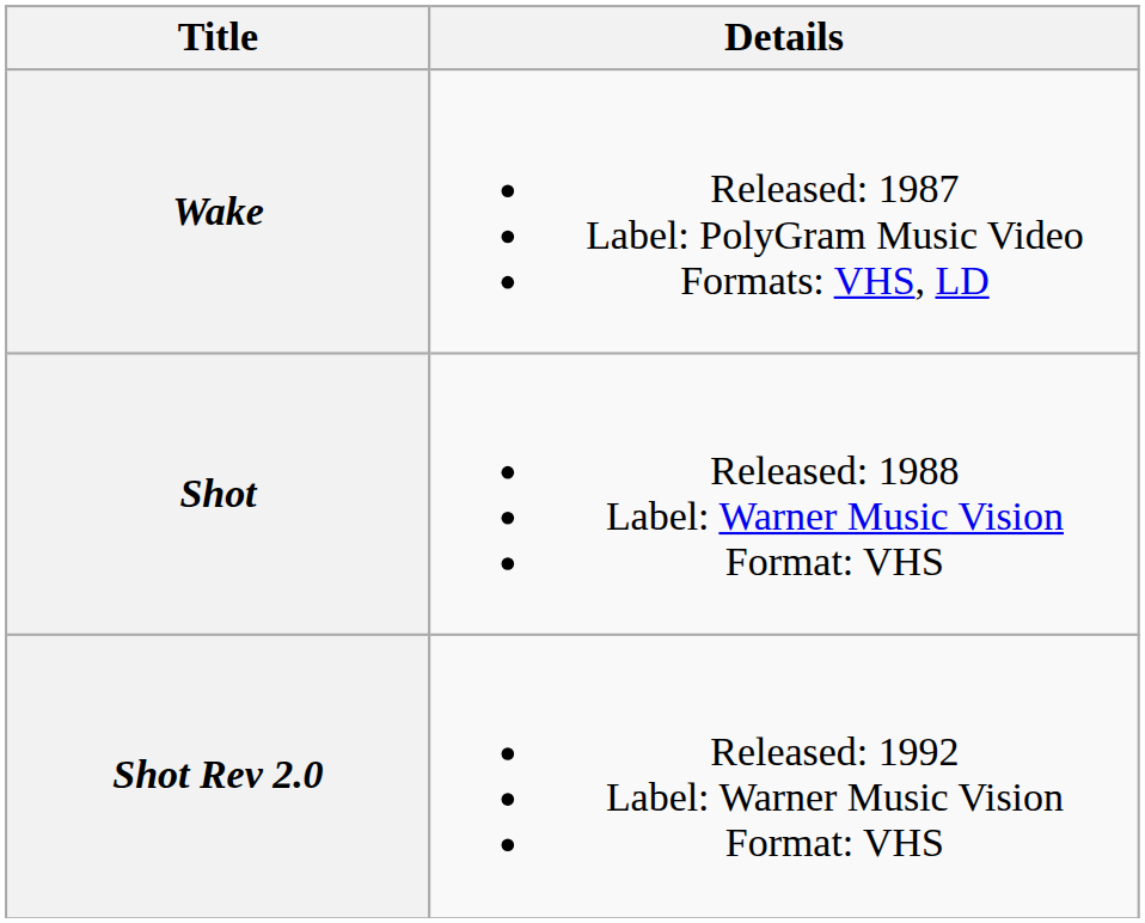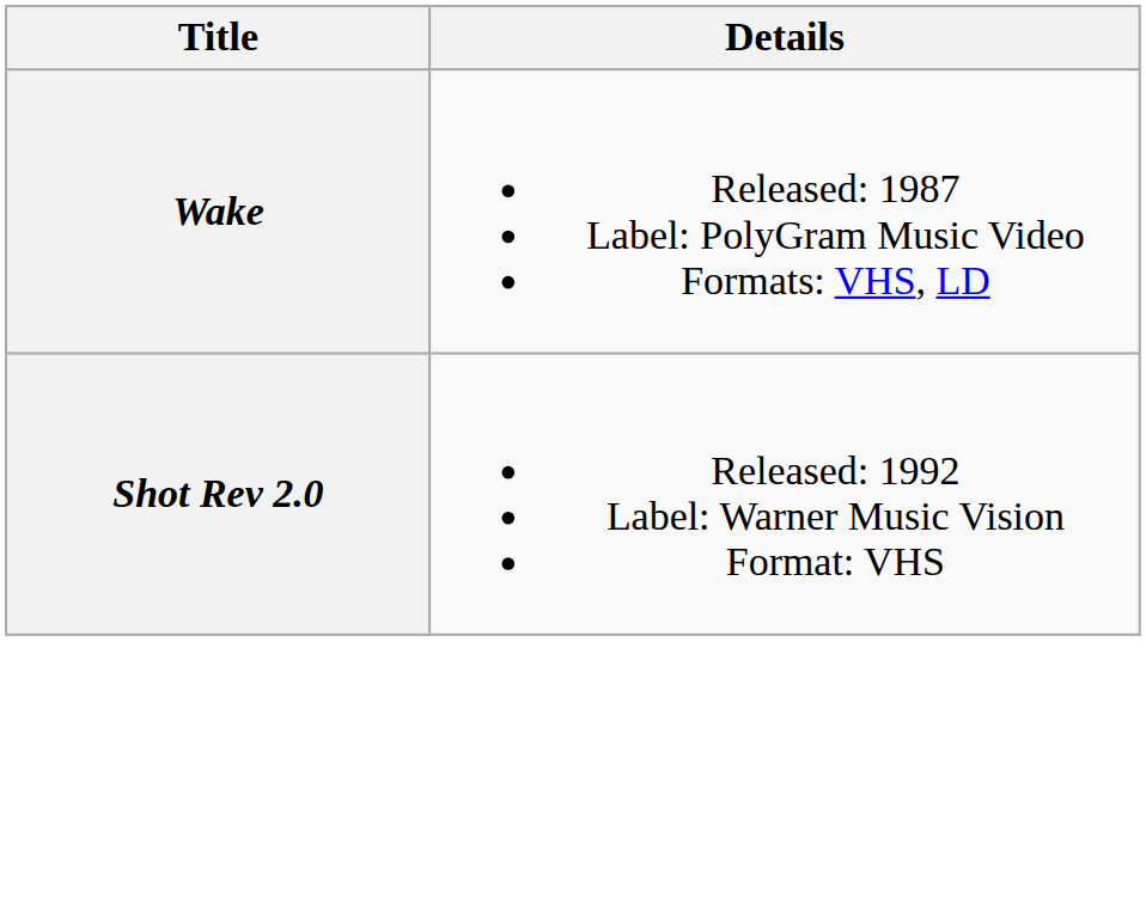 <table class="wikitable plainrowheaders" style="text-align:center;">
 <tr>
 <th scope="col" style="width:10em;">Title</th>
 <th scope="col" style="width:17em;">Details</th>
 </tr>
 <tr>
 <th scope="row"><em>Wake</em></th>
 <td><br><ul><li>Released: 1987</li><li>Label: PolyGram Music Video</li><li>Formats: <a href='#'>VHS</a>, <a href='#'>LD</a></li></ul></td>
 </tr>
 <tr>
-<th scope="row"><em>Shot</em></th>
-<td><br><ul><li>Released: 1988</li><li>Label: <a href='#'>Warner Music Vision</a></li><li>Format: VHS</li></ul></td>
-</tr>
-<tr>
 <th scope="row"><em>Shot Rev 2.0</em></th>
 <td><br><ul><li>Released: 1992</li><li>Label: Warner Music Vision</li><li>Format: VHS</li></ul></td>
 </tr>
 </table>
